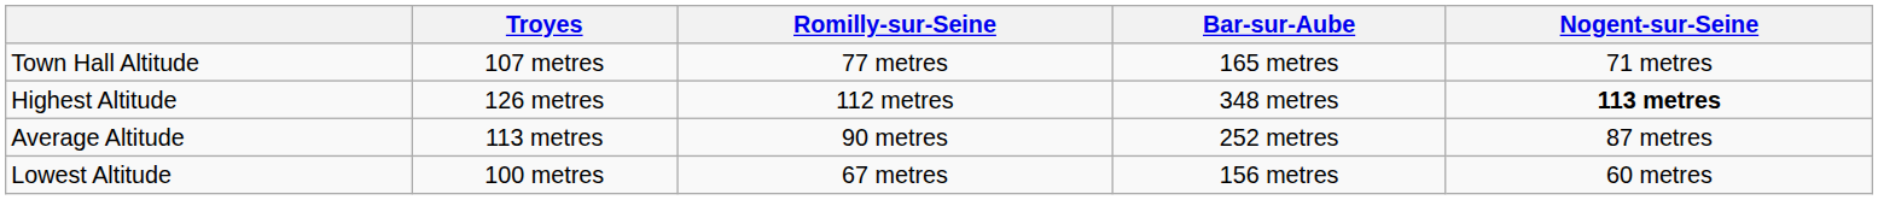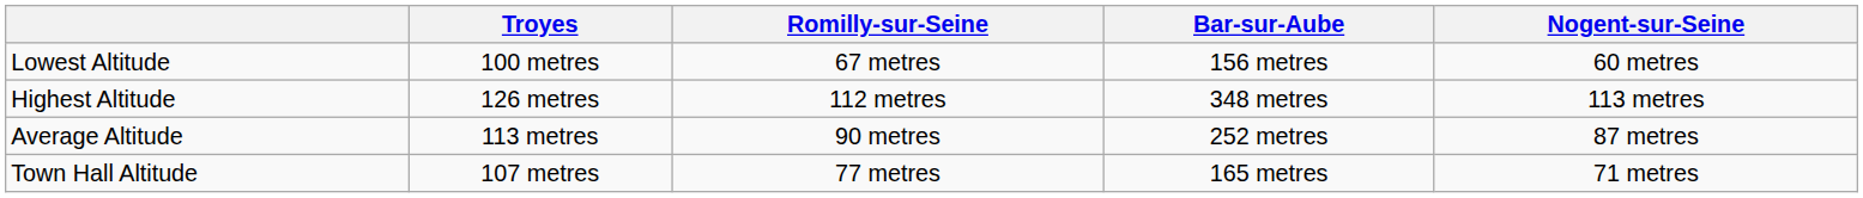 <table class="wikitable sortable" style="text-align:left;width:60%;font-size:95%;">
 <tr>
 <th></th>
 <th><a href='#'>Troyes</a></th>
 <th><a href='#'>Romilly-sur-Seine</a></th>
 <th><a href='#'>Bar-sur-Aube</a></th>
 <th><a href='#'>Nogent-sur-Seine</a></th>
 </tr>
 <tr>
-<td>Town Hall Altitude</td>
-<td align="center">107 metres</td>
-<td align="center">77 metres</td>
-<td align="center">165 metres</td>
-<td align="center">71 metres</td>
+<td>Lowest Altitude</td>
+<td align="center">100 metres</td>
+<td align="center">67 metres</td>
+<td align="center">156 metres</td>
+<td align="center">60 metres</td>
 </tr>
 <tr>
 <td>Highest Altitude</td>
 <td align="center">126 metres</td>
 <td align="center">112 metres</td>
 <td align="center">348 metres</td>
-<td align="center"><strong>113 metres</strong></td>
+<td align="center">113 metres</td>
 </tr>
 <tr>
 <td>Average Altitude</td>
 <td align="center">113 metres</td>
 <td align="center">90 metres</td>
 <td align="center">252 metres</td>
 <td align="center">87 metres</td>
 </tr>
 <tr>
-<td>Lowest Altitude</td>
-<td align="center">100 metres</td>
-<td align="center">67 metres</td>
-<td align="center">156 metres</td>
-<td align="center">60 metres</td>
+<td>Town Hall Altitude</td>
+<td align="center">107 metres</td>
+<td align="center">77 metres</td>
+<td align="center">165 metres</td>
+<td align="center">71 metres</td>
 </tr>
 </table>
